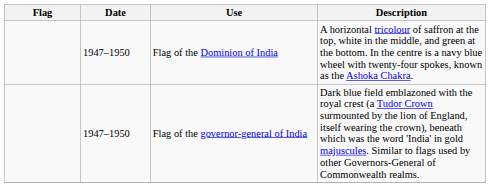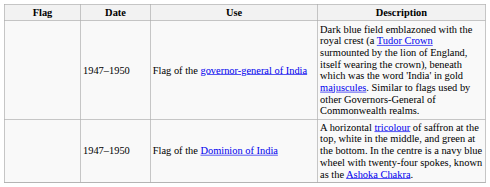 <table class="wikitable">
 <tr>
 <th style="width:110px;">Flag</th>
 <th style="width:100px;">Date</th>
 <th style="width:250px;">Use</th>
 <th style="width:250px;">Description</th>
 </tr>
 <tr>
 <td></td>
 <td>1947–1950</td>
+<td>Flag of the <a href='#'>governor-general of India</a></td>
+<td>Dark blue field emblazoned with the royal crest (a <a href='#'>Tudor Crown</a> surmounted by the lion of England, itself wearing the crown), beneath which was the word 'India' in gold <a href='#'>majuscules</a>. Similar to flags used by other Governors-General of Commonwealth realms.</td>
+</tr>
+<tr>
+<td></td>
+<td>1947–1950</td>
 <td>Flag of the <a href='#'>Dominion of India</a></td>
 <td>A horizontal <a href='#'>tricolour</a> of saffron at the top, white in the middle, and green at the bottom. In the centre is a navy blue wheel with twenty-four spokes, known as the <a href='#'>Ashoka Chakra</a>.</td>
 </tr>
 <tr>
-<td></td>
-<td>1947–1950</td>
-<td>Flag of the <a href='#'>governor-general of India</a></td>
-<td>Dark blue field emblazoned with the royal crest (a <a href='#'>Tudor Crown</a> surmounted by the lion of England, itself wearing the crown), beneath which was the word 'India' in gold <a href='#'>majuscules</a>. Similar to flags used by other Governors-General of Commonwealth realms.</td>
-</tr>
-<tr>
 </tr>
 </table>
